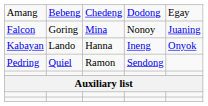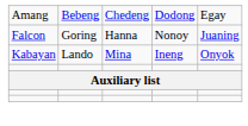 <table class="wikitable" align=right>
 <tr>
 <td>Amang</td>
 <td><a href='#'>Bebeng</a></td>
 <td><a href='#'>Chedeng</a></td>
 <td><a href='#'>Dodong</a></td>
 <td>Egay</td>
 </tr>
 <tr>
 <td><a href='#'>Falcon</a></td>
 <td>Goring</td>
-<td><a href='#'>Mina</a></td>
+<td>Hanna</td>
 <td>Nonoy</td>
 <td><a href='#'>Juaning</a></td>
 </tr>
 <tr>
 <td><a href='#'>Kabayan</a></td>
 <td>Lando</td>
-<td>Hanna</td>
+<td><a href='#'>Mina</a></td>
 <td><a href='#'>Ineng</a></td>
 <td><a href='#'>Onyok</a></td>
-</tr>
-<tr>
-<td><a href='#'>Pedring</a></td>
-<td><a href='#'>Quiel</a></td>
-<td>Ramon</td>
-<td><a href='#'>Sendong</a></td>
-<td></td>
 </tr>
 <tr>
 <td></td>
 <td></td>
 <td></td>
 <td></td>
 <td></td>
 </tr>
 <tr>
 <th colspan=5>Auxiliary list</th>
 </tr>
 <tr>
 <td></td>
 <td></td>
 <td></td>
 <td></td>
 <td></td>
 </tr>
 <tr>
 <td></td>
 <td></td>
 <td></td>
 <td></td>
 <td></td>
 </tr>
 </table>
